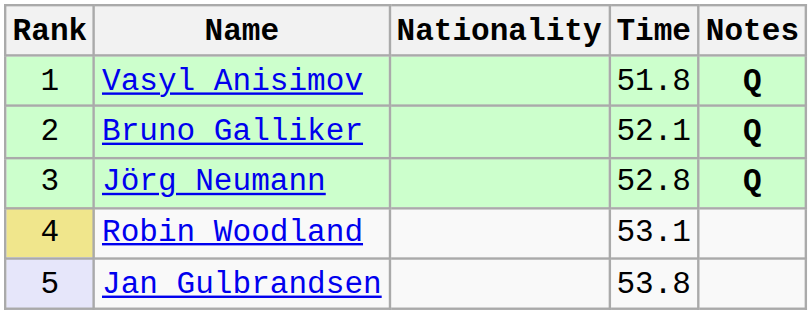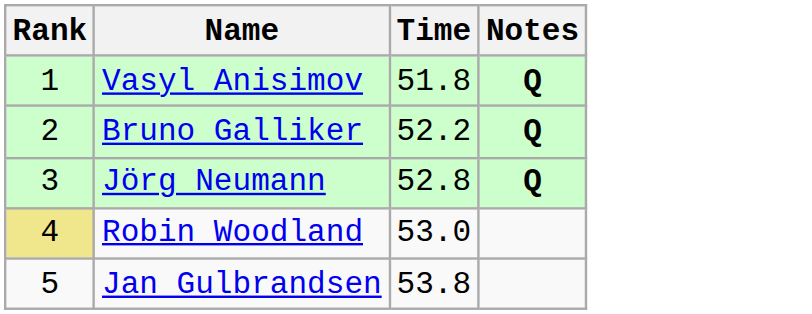 <table class="wikitable sortable" style="text-align:center">
 <tr>
 <th>Rank</th>
 <th>Name</th>
-<th>Nationality</th>
 <th>Time</th>
 <th>Notes</th>
 </tr>
 <tr bgcolor=ccffcc>
 <td>1</td>
 <td align=left><a href='#'>Vasyl Anisimov</a></td>
-<td align=left></td>
 <td>51.8</td>
 <td><strong>Q</strong></td>
 </tr>
 <tr bgcolor=ccffcc>
 <td>2</td>
 <td align=left><a href='#'>Bruno Galliker</a></td>
-<td align=left></td>
-<td>52.1</td>
+<td>52.2</td>
 <td><strong>Q</strong></td>
 </tr>
 <tr bgcolor=ccffcc>
 <td>3</td>
 <td align=left><a href='#'>Jörg Neumann</a></td>
-<td align=left></td>
 <td>52.8</td>
 <td><strong>Q</strong></td>
 </tr>
 <tr>
 <td style="background: khaki;">4</td>
 <td align=left><a href='#'>Robin Woodland</a></td>
-<td align=left></td>
-<td>53.1</td>
+<td>53.0</td>
 <td></td>
 </tr>
 <tr>
-<td style="background: lavender;">5</td>
+<td>5</td>
 <td align=left><a href='#'>Jan Gulbrandsen</a></td>
-<td align=left></td>
 <td>53.8</td>
 <td></td>
 </tr>
 </table>
